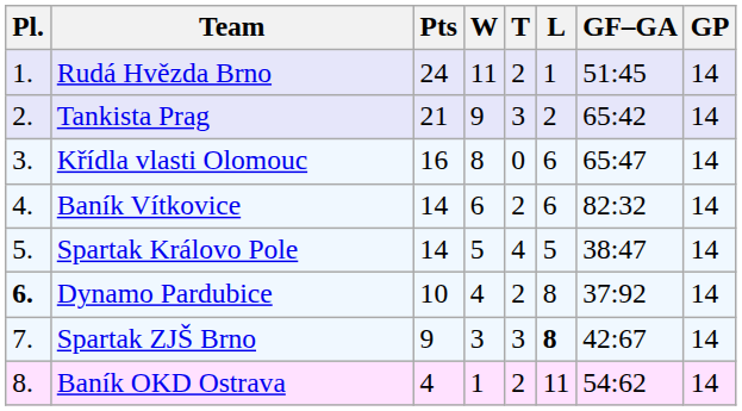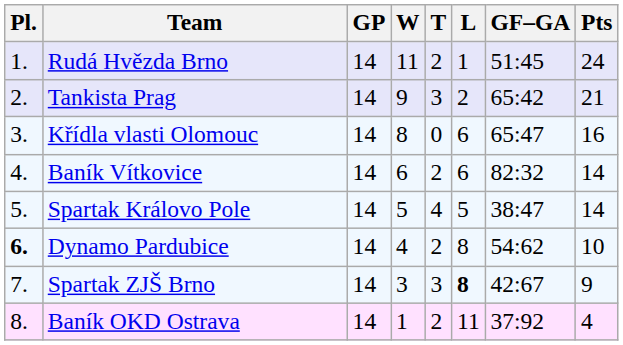 <table class="wikitable">
 <tr>
 <th>Pl.</th>
 <th width="200">Team</th>
-<th>Pts</th>
+<th>GP</th>
 <th>W</th>
 <th>T</th>
 <th>L</th>
 <th>GF–GA</th>
-<th>GP</th>
+<th>Pts</th>
 </tr>
 <tr bgcolor="#e6e6fa">
 <td>1.</td>
 <td><a href='#'>Rudá Hvězda Brno</a></td>
-<td>24</td>
+<td>14</td>
 <td>11</td>
 <td>2</td>
 <td>1</td>
 <td>51:45</td>
-<td>14</td>
+<td>24</td>
 </tr>
 <tr bgcolor="#e6e6fa">
 <td>2.</td>
 <td><a href='#'>Tankista Prag</a></td>
-<td>21</td>
+<td>14</td>
 <td>9</td>
 <td>3</td>
 <td>2</td>
 <td>65:42</td>
-<td>14</td>
+<td>21</td>
 </tr>
 <tr bgcolor="#f0f8ff">
 <td>3.</td>
 <td><a href='#'>Křídla vlasti Olomouc</a></td>
-<td>16</td>
+<td>14</td>
 <td>8</td>
 <td>0</td>
 <td>6</td>
 <td>65:47</td>
-<td>14</td>
+<td>16</td>
 </tr>
 <tr bgcolor="#f0f8ff">
 <td>4.</td>
 <td><a href='#'>Baník Vítkovice</a></td>
 <td>14</td>
 <td>6</td>
 <td>2</td>
 <td>6</td>
 <td>82:32</td>
 <td>14</td>
 </tr>
 <tr bgcolor="#f0f8ff">
 <td>5.</td>
 <td><a href='#'>Spartak Královo Pole</a></td>
 <td>14</td>
 <td>5</td>
 <td>4</td>
 <td>5</td>
 <td>38:47</td>
 <td>14</td>
 </tr>
 <tr bgcolor="#f0f8ff">
 <td><strong>6.</strong></td>
 <td><a href='#'>Dynamo Pardubice</a></td>
-<td>10</td>
+<td>14</td>
 <td>4</td>
 <td>2</td>
 <td>8</td>
-<td>37:92</td>
-<td>14</td>
+<td>54:62</td>
+<td>10</td>
 </tr>
 <tr bgcolor="#f0f8ff">
 <td>7.</td>
 <td><a href='#'>Spartak ZJŠ Brno</a></td>
-<td>9</td>
+<td>14</td>
 <td>3</td>
 <td>3</td>
 <td><strong>8</strong></td>
 <td>42:67</td>
-<td>14</td>
+<td>9</td>
 </tr>
 <tr bgcolor="#FFE1FF">
 <td>8.</td>
 <td><a href='#'>Baník OKD Ostrava</a></td>
-<td>4</td>
+<td>14</td>
 <td>1</td>
 <td>2</td>
 <td>11</td>
-<td>54:62</td>
-<td>14</td>
+<td>37:92</td>
+<td>4</td>
 </tr>
 </table>
